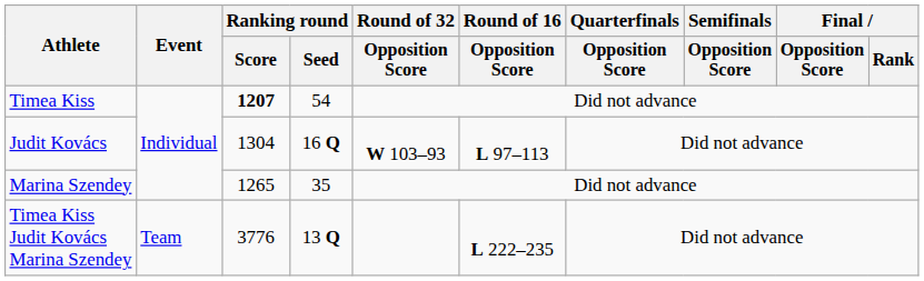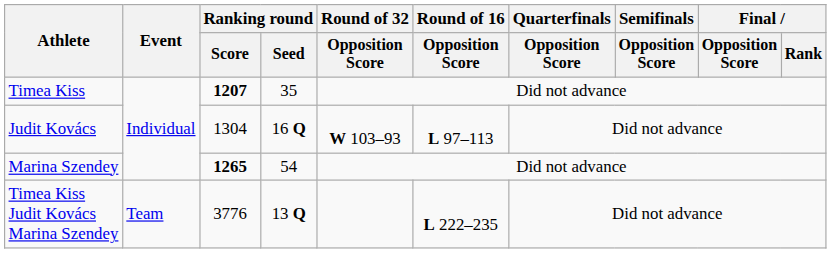 <table class="wikitable" style="font-size:90%; text-align:center">
 <tr>
 <th rowspan=2>Athlete</th>
 <th rowspan=2>Event</th>
 <th colspan="2">Ranking round</th>
 <th>Round of 32</th>
 <th>Round of 16</th>
 <th>Quarterfinals</th>
 <th>Semifinals</th>
 <th colspan="2">Final / </th>
 </tr>
 <tr style="font-size:95%">
 <th>Score</th>
 <th>Seed</th>
 <th>Opposition<br>Score</th>
 <th>Opposition<br>Score</th>
 <th>Opposition<br>Score</th>
 <th>Opposition<br>Score</th>
 <th>Opposition<br>Score</th>
 <th>Rank</th>
 </tr>
 <tr align=center>
 <td align=left><a href='#'>Timea Kiss</a></td>
 <td align=left rowspan=3><a href='#'>Individual</a></td>
 <td><strong>1207</strong></td>
-<td>54</td>
+<td>35</td>
 <td colspan=6>Did not advance</td>
 </tr>
 <tr align=center>
 <td align=left><a href='#'>Judit Kovács</a></td>
 <td>1304</td>
 <td>16 <strong>Q</strong></td>
 <td><br><strong>W</strong> 103–93</td>
 <td><br><strong>L</strong> 97–113</td>
 <td colspan=4>Did not advance</td>
 </tr>
 <tr align=center>
 <td align=left><a href='#'>Marina Szendey</a></td>
-<td>1265</td>
-<td>35</td>
+<td><strong>1265</strong></td>
+<td>54</td>
 <td colspan=6>Did not advance</td>
 </tr>
 <tr align=center>
 <td align=left><a href='#'>Timea Kiss</a><br><a href='#'>Judit Kovács</a><br><a href='#'>Marina Szendey</a></td>
 <td align=left><a href='#'>Team</a></td>
 <td>3776</td>
 <td>13 <strong>Q</strong></td>
 <td></td>
 <td><br><strong>L</strong> 222–235</td>
 <td colspan=4>Did not advance</td>
 </tr>
 </table>
